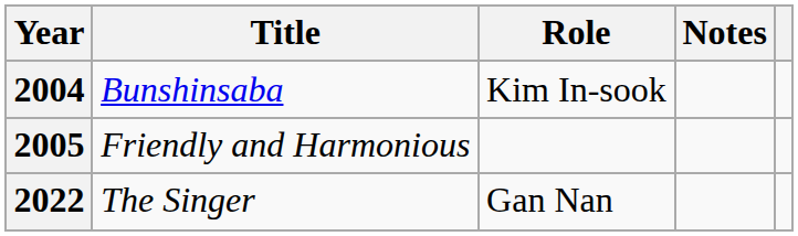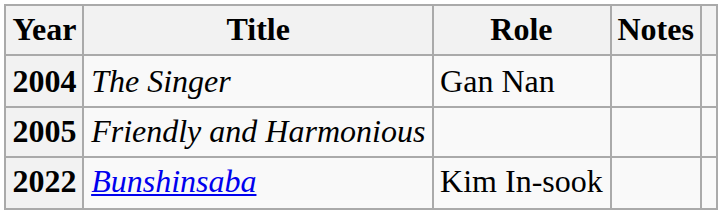 <table class="wikitable sortable plainrowheaders">
 <tr>
 <th scope="col">Year</th>
 <th scope="col">Title</th>
 <th scope="col">Role</th>
 <th scope="col">Notes</th>
 <th scope="col" class="unsortable"></th>
 </tr>
 <tr>
 <th scope="row">2004</th>
-<td><em><a href='#'>Bunshinsaba</a></em></td>
-<td>Kim In-sook</td>
+<td><em>The Singer  </em></td>
+<td>Gan Nan</td>
 <td></td>
 <td></td>
 </tr>
 <tr>
 <th scope="row">2005</th>
 <td><em>Friendly and Harmonious</em></td>
 <td></td>
 <td></td>
 <td></td>
 </tr>
 <tr>
 <th scope="row">2022</th>
-<td><em>The Singer  </em></td>
-<td>Gan Nan</td>
+<td><em><a href='#'>Bunshinsaba</a></em></td>
+<td>Kim In-sook</td>
 <td></td>
 <td></td>
 </tr>
 <tr>
 </tr>
 </table>
